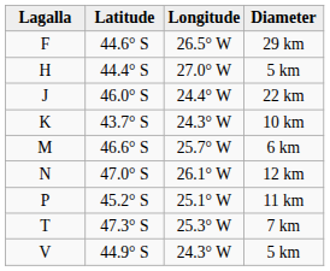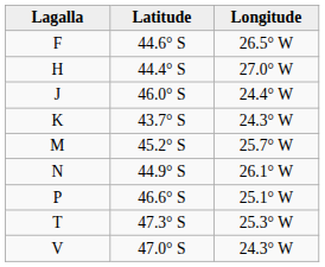 <table class="wikitable">
 <tr>
 <th width="25%" style="background:#eeeeee;">Lagalla</th>
 <th width="25%" style="background:#eeeeee;">Latitude</th>
 <th width="25%" style="background:#eeeeee;">Longitude</th>
-<th width="25%" style="background:#eeeeee;">Diameter</th>
 </tr>
 <tr>
 <td align="center">F</td>
 <td align="center">44.6° S</td>
 <td align="center">26.5° W</td>
-<td align="center">29 km</td>
 </tr>
 <tr>
 <td align="center">H</td>
 <td align="center">44.4° S</td>
 <td align="center">27.0° W</td>
-<td align="center">5 km</td>
 </tr>
 <tr>
 <td align="center">J</td>
 <td align="center">46.0° S</td>
 <td align="center">24.4° W</td>
-<td align="center">22 km</td>
 </tr>
 <tr>
 <td align="center">K</td>
 <td align="center">43.7° S</td>
 <td align="center">24.3° W</td>
-<td align="center">10 km</td>
 </tr>
 <tr>
 <td align="center">M</td>
-<td align="center">46.6° S</td>
+<td align="center">45.2° S</td>
 <td align="center">25.7° W</td>
-<td align="center">6 km</td>
 </tr>
 <tr>
 <td align="center">N</td>
-<td align="center">47.0° S</td>
+<td align="center">44.9° S</td>
 <td align="center">26.1° W</td>
-<td align="center">12 km</td>
 </tr>
 <tr>
 <td align="center">P</td>
-<td align="center">45.2° S</td>
+<td align="center">46.6° S</td>
 <td align="center">25.1° W</td>
-<td align="center">11 km</td>
 </tr>
 <tr>
 <td align="center">T</td>
 <td align="center">47.3° S</td>
 <td align="center">25.3° W</td>
-<td align="center">7 km</td>
 </tr>
 <tr>
 <td align="center">V</td>
-<td align="center">44.9° S</td>
+<td align="center">47.0° S</td>
 <td align="center">24.3° W</td>
-<td align="center">5 km</td>
 </tr>
 </table>
